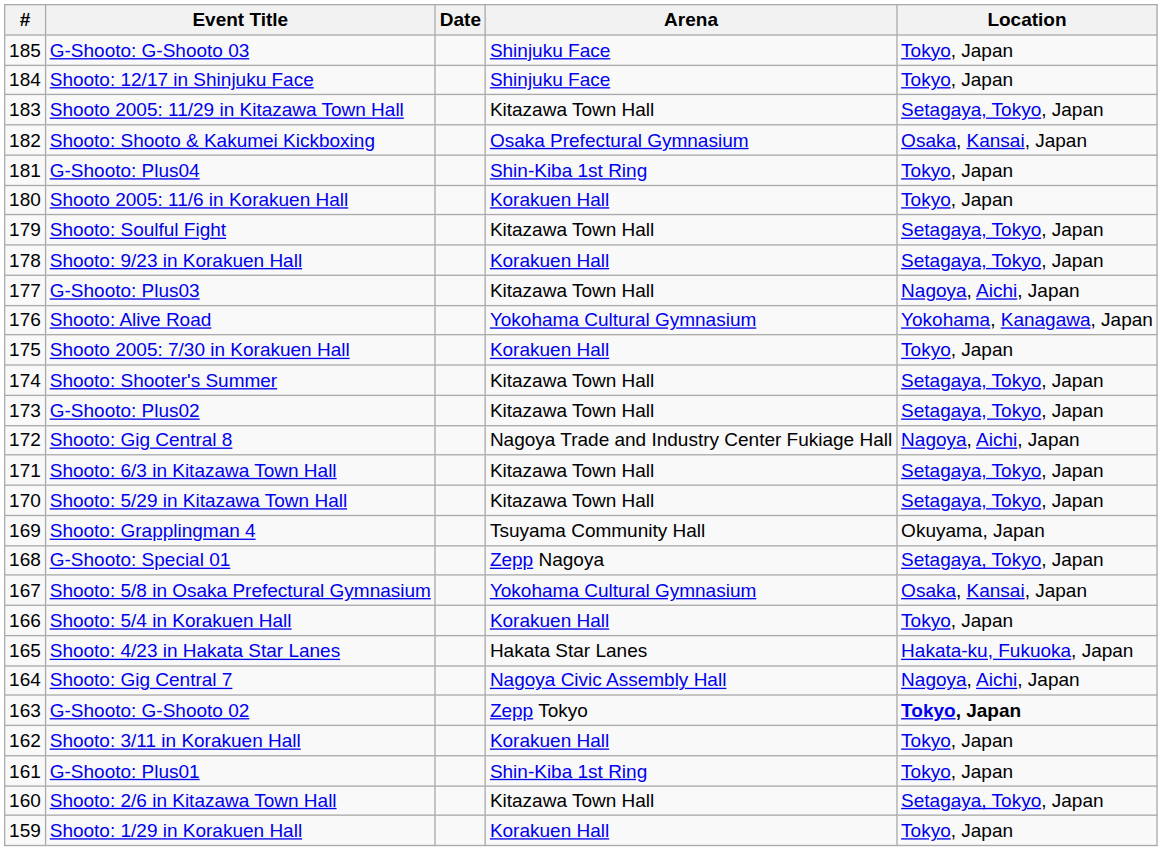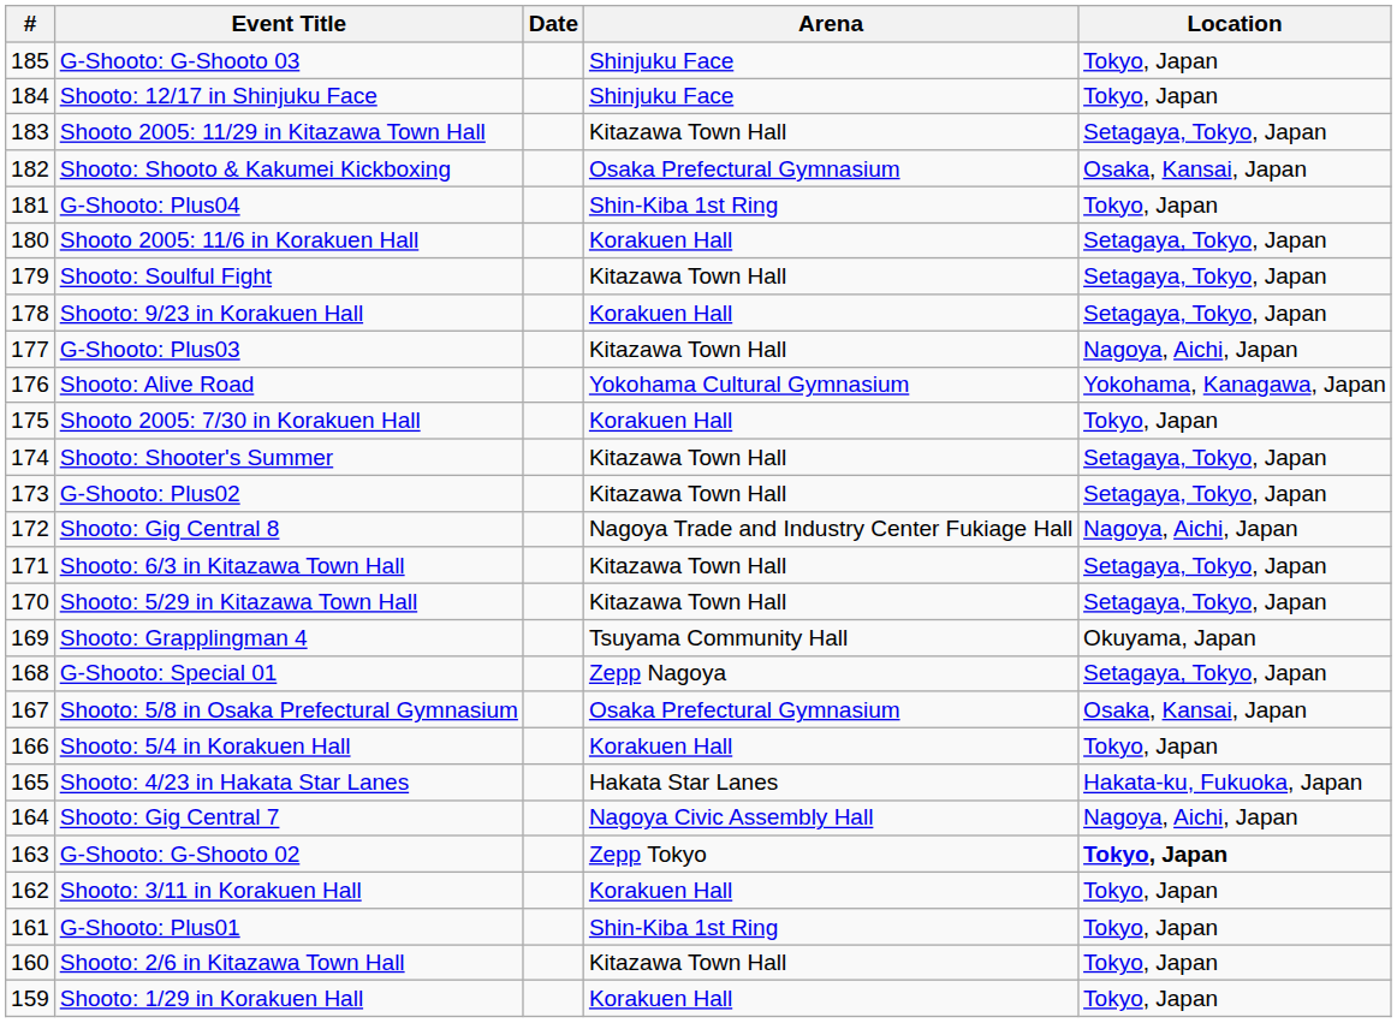 <table class="sortable wikitable succession-box" style="font-size:90%;">
 <tr>
 <th scope="col">#</th>
 <th scope="col">Event Title</th>
 <th scope="col">Date</th>
 <th scope="col">Arena</th>
 <th scope="col">Location</th>
 </tr>
 <tr>
 <td align=center>185</td>
 <td><a href='#'>G-Shooto: G-Shooto 03</a></td>
 <td></td>
 <td><a href='#'>Shinjuku Face</a></td>
 <td><a href='#'>Tokyo</a>, Japan</td>
 </tr>
 <tr>
 <td align=center>184</td>
 <td><a href='#'>Shooto: 12/17 in Shinjuku Face</a></td>
 <td></td>
 <td><a href='#'>Shinjuku Face</a></td>
 <td><a href='#'>Tokyo</a>, Japan</td>
 </tr>
 <tr>
 <td align=center>183</td>
 <td><a href='#'>Shooto 2005: 11/29 in Kitazawa Town Hall</a></td>
 <td></td>
 <td>Kitazawa Town Hall</td>
 <td><a href='#'>Setagaya, Tokyo</a>, Japan</td>
 </tr>
 <tr>
 <td align=center>182</td>
 <td><a href='#'>Shooto: Shooto & Kakumei Kickboxing</a></td>
 <td></td>
 <td><a href='#'>Osaka Prefectural Gymnasium</a></td>
 <td><a href='#'>Osaka</a>, <a href='#'>Kansai</a>, Japan</td>
 </tr>
 <tr>
 <td align=center>181</td>
 <td><a href='#'>G-Shooto: Plus04</a></td>
 <td></td>
 <td><a href='#'>Shin-Kiba 1st Ring</a></td>
 <td><a href='#'>Tokyo</a>, Japan</td>
 </tr>
 <tr>
 <td align=center>180</td>
 <td><a href='#'>Shooto 2005: 11/6 in Korakuen Hall</a></td>
 <td></td>
 <td><a href='#'>Korakuen Hall</a></td>
-<td><a href='#'>Tokyo</a>, Japan</td>
+<td><a href='#'>Setagaya, Tokyo</a>, Japan</td>
 </tr>
 <tr>
 <td align=center>179</td>
 <td><a href='#'>Shooto: Soulful Fight</a></td>
 <td></td>
 <td>Kitazawa Town Hall</td>
 <td><a href='#'>Setagaya, Tokyo</a>, Japan</td>
 </tr>
 <tr>
 <td align=center>178</td>
 <td><a href='#'>Shooto: 9/23 in Korakuen Hall</a></td>
 <td></td>
 <td><a href='#'>Korakuen Hall</a></td>
 <td><a href='#'>Setagaya, Tokyo</a>, Japan</td>
 </tr>
 <tr>
 <td align=center>177</td>
 <td><a href='#'>G-Shooto: Plus03</a></td>
 <td></td>
 <td>Kitazawa Town Hall</td>
 <td><a href='#'>Nagoya</a>, <a href='#'>Aichi</a>, Japan</td>
 </tr>
 <tr>
 <td align=center>176</td>
 <td><a href='#'>Shooto: Alive Road</a></td>
 <td></td>
 <td><a href='#'>Yokohama Cultural Gymnasium</a></td>
 <td><a href='#'>Yokohama</a>, <a href='#'>Kanagawa</a>, Japan</td>
 </tr>
 <tr>
 <td align=center>175</td>
 <td><a href='#'>Shooto 2005: 7/30 in Korakuen Hall</a></td>
 <td></td>
 <td><a href='#'>Korakuen Hall</a></td>
 <td><a href='#'>Tokyo</a>, Japan</td>
 </tr>
 <tr>
 <td align=center>174</td>
 <td><a href='#'>Shooto: Shooter's Summer</a></td>
 <td></td>
 <td>Kitazawa Town Hall</td>
 <td><a href='#'>Setagaya, Tokyo</a>, Japan</td>
 </tr>
 <tr>
 <td align=center>173</td>
 <td><a href='#'>G-Shooto: Plus02</a></td>
 <td></td>
 <td>Kitazawa Town Hall</td>
 <td><a href='#'>Setagaya, Tokyo</a>, Japan</td>
 </tr>
 <tr>
 <td align=center>172</td>
 <td><a href='#'>Shooto: Gig Central 8</a></td>
 <td></td>
 <td>Nagoya Trade and Industry Center Fukiage Hall</td>
 <td><a href='#'>Nagoya</a>, <a href='#'>Aichi</a>, Japan</td>
 </tr>
 <tr>
 <td align=center>171</td>
 <td><a href='#'>Shooto: 6/3 in Kitazawa Town Hall</a></td>
 <td></td>
 <td>Kitazawa Town Hall</td>
 <td><a href='#'>Setagaya, Tokyo</a>, Japan</td>
 </tr>
 <tr>
 <td align=center>170</td>
 <td><a href='#'>Shooto: 5/29 in Kitazawa Town Hall</a></td>
 <td></td>
 <td>Kitazawa Town Hall</td>
 <td><a href='#'>Setagaya, Tokyo</a>, Japan</td>
 </tr>
 <tr>
 <td align=center>169</td>
 <td><a href='#'>Shooto: Grapplingman 4</a></td>
 <td></td>
 <td>Tsuyama Community Hall</td>
 <td>Okuyama, Japan</td>
 </tr>
 <tr>
 <td align=center>168</td>
 <td><a href='#'>G-Shooto: Special 01</a></td>
 <td></td>
 <td><a href='#'>Zepp</a> Nagoya</td>
 <td><a href='#'>Setagaya, Tokyo</a>, Japan</td>
 </tr>
 <tr>
 <td align=center>167</td>
 <td><a href='#'>Shooto: 5/8 in Osaka Prefectural Gymnasium</a></td>
 <td></td>
-<td><a href='#'>Yokohama Cultural Gymnasium</a></td>
+<td><a href='#'>Osaka Prefectural Gymnasium</a></td>
 <td><a href='#'>Osaka</a>, <a href='#'>Kansai</a>, Japan</td>
 </tr>
 <tr>
 <td align=center>166</td>
 <td><a href='#'>Shooto: 5/4 in Korakuen Hall</a></td>
 <td></td>
 <td><a href='#'>Korakuen Hall</a></td>
 <td><a href='#'>Tokyo</a>, Japan</td>
 </tr>
 <tr>
 <td align=center>165</td>
 <td><a href='#'>Shooto: 4/23 in Hakata Star Lanes</a></td>
 <td></td>
 <td>Hakata Star Lanes</td>
 <td><a href='#'>Hakata-ku, Fukuoka</a>, Japan</td>
 </tr>
 <tr>
 <td align=center>164</td>
 <td><a href='#'>Shooto: Gig Central 7</a></td>
 <td></td>
 <td><a href='#'>Nagoya Civic Assembly Hall</a></td>
 <td><a href='#'>Nagoya</a>, <a href='#'>Aichi</a>, Japan</td>
 </tr>
 <tr>
 <td align=center>163</td>
 <td><a href='#'>G-Shooto: G-Shooto 02</a></td>
 <td></td>
 <td><a href='#'>Zepp</a> Tokyo</td>
 <td><strong><a href='#'>Tokyo</a>, Japan</strong></td>
 </tr>
 <tr>
 <td align=center>162</td>
 <td><a href='#'>Shooto: 3/11 in Korakuen Hall</a></td>
 <td></td>
 <td><a href='#'>Korakuen Hall</a></td>
 <td><a href='#'>Tokyo</a>, Japan</td>
 </tr>
 <tr>
 <td align=center>161</td>
 <td><a href='#'>G-Shooto: Plus01</a></td>
 <td></td>
 <td><a href='#'>Shin-Kiba 1st Ring</a></td>
 <td><a href='#'>Tokyo</a>, Japan</td>
 </tr>
 <tr>
 <td align=center>160</td>
 <td><a href='#'>Shooto: 2/6 in Kitazawa Town Hall</a></td>
 <td></td>
 <td>Kitazawa Town Hall</td>
-<td><a href='#'>Setagaya, Tokyo</a>, Japan</td>
+<td><a href='#'>Tokyo</a>, Japan</td>
 </tr>
 <tr>
 <td align=center>159</td>
 <td><a href='#'>Shooto: 1/29 in Korakuen Hall</a></td>
 <td></td>
 <td><a href='#'>Korakuen Hall</a></td>
 <td><a href='#'>Tokyo</a>, Japan</td>
 </tr>
 </table>
